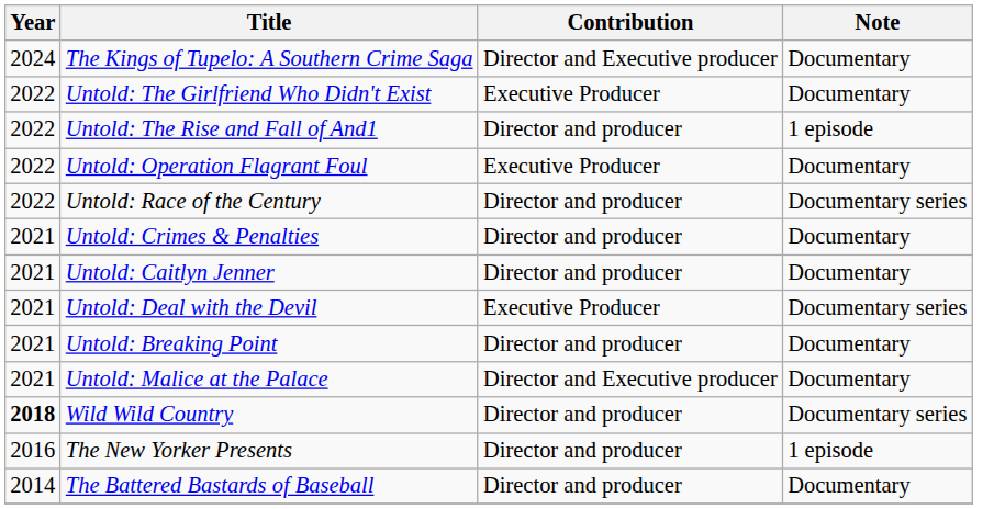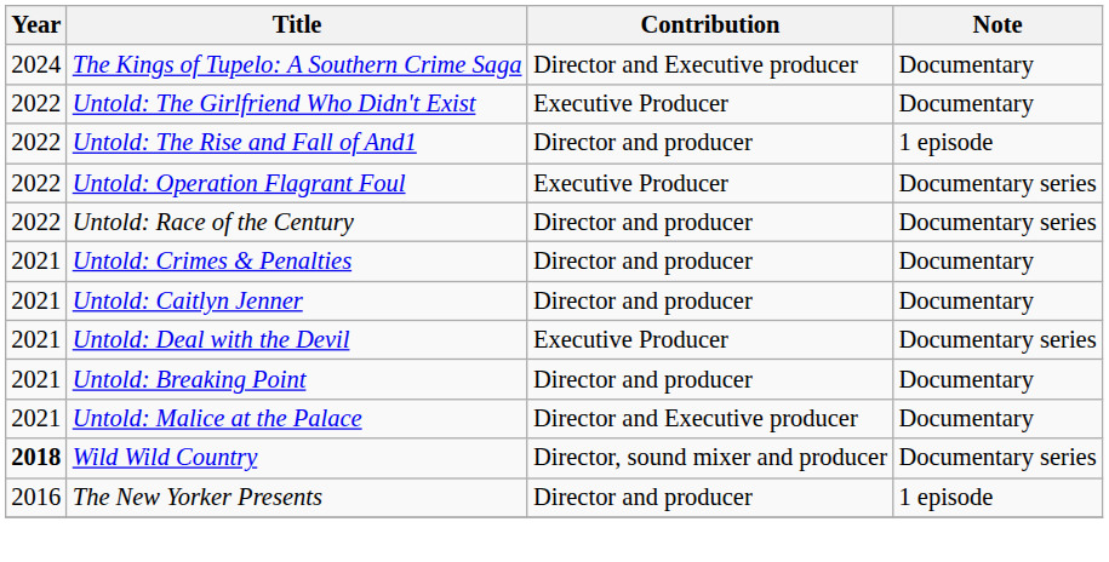 <table class="wikitable sortable">
 <tr>
 <th>Year</th>
 <th>Title</th>
 <th>Contribution</th>
 <th>Note</th>
 </tr>
 <tr>
 <td>2024</td>
 <td><em><a href='#'>The Kings of Tupelo: A Southern Crime Saga</a></em></td>
 <td>Director and Executive producer</td>
 <td>Documentary</td>
 </tr>
 <tr>
 <td>2022</td>
 <td><em><a href='#'>Untold: The Girlfriend Who Didn't Exist</a></em></td>
 <td>Executive Producer</td>
 <td>Documentary</td>
 </tr>
 <tr>
 <td>2022</td>
 <td><em><a href='#'>Untold:  The Rise and Fall of And1</a></em></td>
 <td>Director and producer</td>
 <td>1 episode</td>
 </tr>
 <tr>
 <td>2022</td>
 <td><em><a href='#'>Untold: Operation Flagrant Foul</a></em></td>
 <td>Executive Producer</td>
-<td>Documentary</td>
+<td>Documentary series</td>
 </tr>
 <tr>
 <td>2022</td>
 <td><em>Untold: Race of the Century</em></td>
 <td>Director and producer</td>
 <td>Documentary series</td>
 </tr>
 <tr>
 <td>2021</td>
 <td><em><a href='#'>Untold: Crimes & Penalties</a></em></td>
 <td>Director and producer</td>
 <td>Documentary</td>
 </tr>
 <tr>
 <td>2021</td>
 <td><em><a href='#'>Untold: Caitlyn Jenner</a></em></td>
 <td>Director and producer</td>
 <td>Documentary</td>
 </tr>
 <tr>
 <td>2021</td>
 <td><em><a href='#'>Untold: Deal with the Devil</a></em></td>
 <td>Executive Producer</td>
 <td>Documentary series</td>
 </tr>
 <tr>
 <td>2021</td>
 <td><em><a href='#'>Untold: Breaking Point</a></em></td>
 <td>Director and producer</td>
 <td>Documentary</td>
 </tr>
 <tr>
 <td>2021</td>
 <td><em><a href='#'>Untold: Malice at the Palace</a></em></td>
 <td>Director and Executive producer</td>
 <td>Documentary</td>
 </tr>
 <tr>
 <td><strong>2018</strong></td>
 <td><em><a href='#'>Wild Wild Country</a></em></td>
-<td>Director and producer</td>
+<td>Director, sound mixer and producer</td>
 <td>Documentary series</td>
 </tr>
 <tr>
 <td>2016</td>
 <td><em>The New Yorker Presents</em></td>
 <td>Director and producer</td>
 <td>1 episode</td>
 </tr>
 <tr>
-<td>2014</td>
-<td><em><a href='#'>The Battered Bastards of Baseball</a></em></td>
-<td>Director and producer</td>
-<td>Documentary</td>
-</tr>
-<tr>
 </tr>
 </table>
